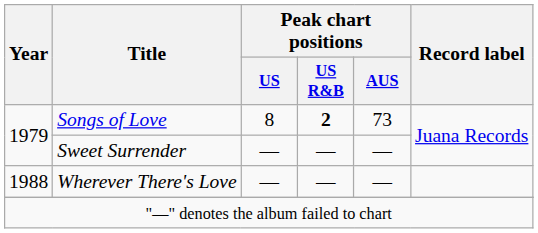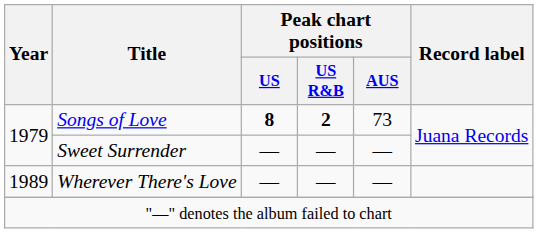 <table class="wikitable" style=text-align:center;>
 <tr>
 <th rowspan="2">Year</th>
 <th rowspan="2">Title</th>
 <th colspan="3">Peak chart positions</th>
 <th rowspan="2">Record label</th>
 </tr>
 <tr style="font-size:smaller;">
 <th style="width:40px;" align=centre><a href='#'>US</a><br></th>
 <th style="width:40px;" align=centre><a href='#'>US R&B</a><br></th>
 <th style="width:40px;" align=centre><a href='#'>AUS</a><br></th>
 </tr>
 <tr>
 <td rowspan="2">1979</td>
 <td align=left><em><a href='#'>Songs of Love</a></em></td>
-<td>8</td>
+<td><strong>8</strong></td>
 <td><strong>2</strong></td>
 <td>73</td>
 <td rowspan="2"><a href='#'>Juana Records</a></td>
 </tr>
 <tr>
 <td align=left><em>Sweet Surrender</em></td>
 <td>—</td>
 <td>—</td>
 <td>—</td>
 </tr>
 <tr>
-<td rowspan="1">1988</td>
+<td rowspan="1">1989</td>
 <td align=left><em>Wherever There's Love</em></td>
 <td>—</td>
 <td>—</td>
 <td>—</td>
 <td></td>
 </tr>
 <tr>
 </tr>
 <tr>
 <td style="text-align:center;" colspan="7"><small>"—" denotes the album failed to chart</small></td>
 </tr>
 </table>
